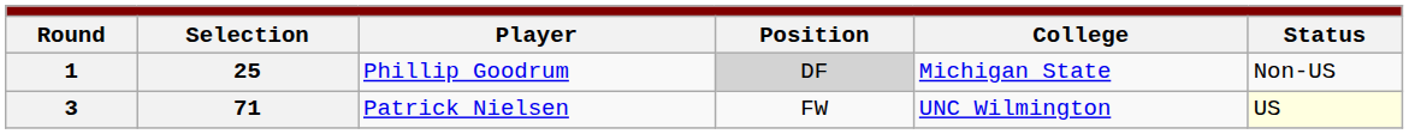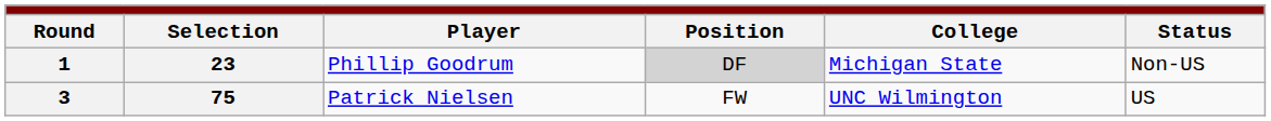 <table class="wikitable sortable" style="width:90%; text-align:center; font-size:100%; text-align:left;">
 <tr style="border-spacing: 2px; border: 2px white;">
 <td align="center" bgcolor="#800000" colspan="6" color="#fff;" border="#E32526"><strong></strong></td>
 </tr>
 <tr>
 <th>Round</th>
 <th>Selection</th>
 <th>Player</th>
 <th>Position</th>
 <th>College</th>
 <th>Status</th>
 </tr>
 <tr>
 <th>1</th>
-<th>25</th>
+<th>23</th>
 <td> <a href='#'>Phillip Goodrum</a></td>
 <td align=center style="background: lightgrey;">DF</td>
 <td><a href='#'>Michigan State</a></td>
 <td>Non-US</td>
 </tr>
 <tr>
 <th>3</th>
-<th>71</th>
+<th>75</th>
 <td> <a href='#'>Patrick Nielsen</a></td>
 <td align=center>FW</td>
 <td><a href='#'>UNC Wilmington</a></td>
-<td style="background: lightyellow;">US</td>
+<td>US</td>
 </tr>
 </table>
